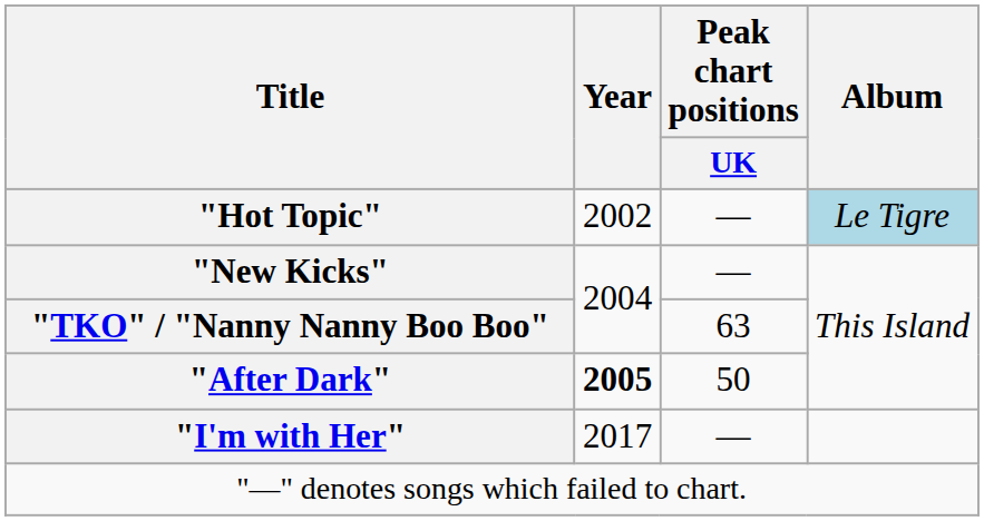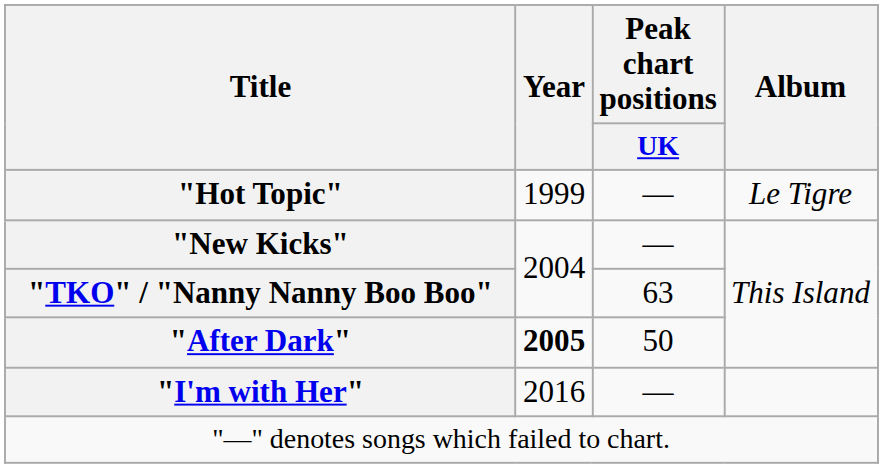 <table class="wikitable plainrowheaders" style="text-align:center;">
 <tr>
 <th scope="col" rowspan="2" style="width:16em;">Title</th>
 <th scope="col" rowspan="2">Year</th>
 <th scope="col" colspan="1">Peak chart positions</th>
 <th scope="col" rowspan="2">Album</th>
 </tr>
 <tr>
 <th scope="col" style="width:3em;font-size:90%;"><a href='#'>UK</a></th>
 </tr>
 <tr>
 <th scope="row">"Hot Topic"</th>
-<td>2002</td>
+<td>1999</td>
 <td>—</td>
-<td style="background: lightblue;"><em>Le Tigre</em></td>
+<td><em>Le Tigre</em></td>
 </tr>
 <tr>
 <th scope="row">"New Kicks"</th>
 <td rowspan="2">2004</td>
 <td>—</td>
 <td rowspan="3"><em>This Island</em></td>
 </tr>
 <tr>
 <th scope="row">"<a href='#'>TKO</a>" / "Nanny Nanny Boo Boo"</th>
 <td>63</td>
 </tr>
 <tr>
 <th scope="row">"<a href='#'>After Dark</a>"</th>
 <td><strong>2005</strong></td>
 <td>50</td>
 </tr>
 <tr>
 <th scope="row">"<a href='#'>I'm with Her</a>"</th>
-<td>2017</td>
+<td>2016</td>
 <td>—</td>
 <td></td>
 </tr>
 <tr>
 <td colspan="8" style="text-align:center; font-size:90%;">"—" denotes songs which failed to chart.</td>
 </tr>
 </table>
